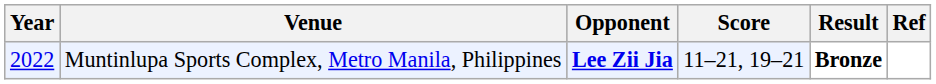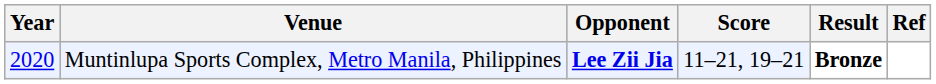 <table class="sortable wikitable" style="font-size: 90%;">
 <tr>
 <th>Year</th>
 <th>Venue</th>
 <th>Opponent</th>
 <th>Score</th>
 <th>Result</th>
 <th>Ref</th>
 </tr>
 <tr style="background:#ECF2FF">
-<td align="center"><a href='#'>2022</a></td>
+<td align="center"><a href='#'>2020</a></td>
 <td align="left">Muntinlupa Sports Complex, <a href='#'>Metro Manila</a>, Philippines</td>
 <td align="left"><strong> <a href='#'>Lee Zii Jia</a></strong></td>
 <td align="left">11–21, 19–21</td>
 <td style="text-align:left; background:white"> <strong>Bronze</strong></td>
 <td style="text-align:center; background:white"></td>
 </tr>
 </table>
